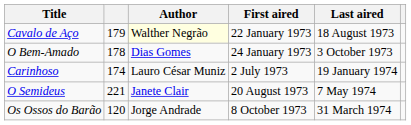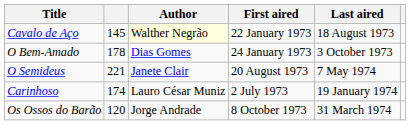 <table class="wikitable sortable">
 <tr>
 <th>Title</th>
 <th></th>
 <th>Author</th>
 <th>First aired</th>
 <th>Last aired</th>
 <th></th>
 </tr>
 <tr>
 <td><em><a href='#'>Cavalo de Aço</a></em></td>
-<td>179</td>
+<td>145</td>
 <td style="background: lightyellow;">Walther Negrão</td>
 <td>22 January 1973</td>
 <td>18 August 1973</td>
 <td></td>
 </tr>
 <tr>
 <td><em>O Bem-Amado</em> </td>
 <td>178</td>
 <td><a href='#'>Dias Gomes</a></td>
 <td>24 January 1973</td>
 <td>3 October 1973</td>
 <td></td>
 </tr>
 <tr>
+<td><em><a href='#'>O Semideus</a></em></td>
+<td>221</td>
+<td><a href='#'>Janete Clair</a></td>
+<td>20 August 1973</td>
+<td>7 May 1974</td>
+<td></td>
+</tr>
+<tr>
 <td><em><a href='#'>Carinhoso</a></em></td>
 <td>174</td>
 <td>Lauro César Muniz</td>
 <td>2 July 1973</td>
 <td>19 January 1974</td>
-<td></td>
-</tr>
-<tr>
-<td><em><a href='#'>O Semideus</a></em></td>
-<td>221</td>
-<td><a href='#'>Janete Clair</a></td>
-<td>20 August 1973</td>
-<td>7 May 1974</td>
 <td></td>
 </tr>
 <tr>
 <td><em>Os Ossos do Barão</em></td>
 <td>120</td>
 <td>Jorge Andrade</td>
 <td>8 October 1973</td>
 <td>31 March 1974</td>
 <td></td>
 </tr>
 </table>
